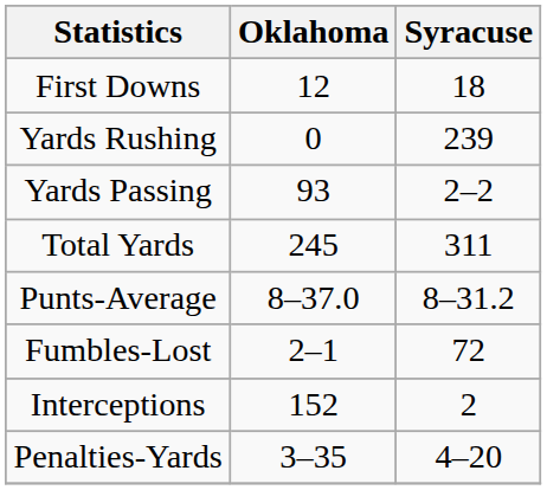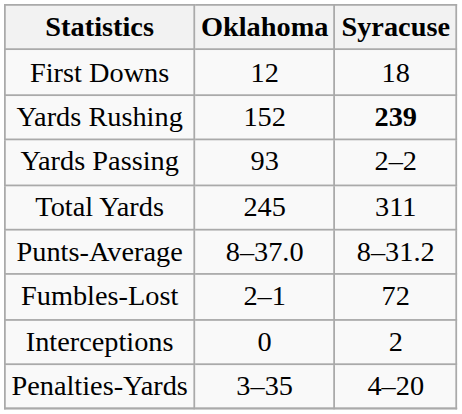 <table class=wikitable style="text-align:center">
 <tr>
 <th>Statistics</th>
 <th>Oklahoma</th>
 <th>Syracuse</th>
 </tr>
 <tr>
 <td>First Downs</td>
 <td>12</td>
 <td>18</td>
 </tr>
 <tr>
 <td>Yards Rushing</td>
-<td>0</td>
-<td>239</td>
+<td>152</td>
+<td><strong>239</strong></td>
 </tr>
 <tr>
 <td>Yards Passing</td>
 <td>93</td>
 <td>2–2</td>
 </tr>
 <tr>
 <td>Total Yards</td>
 <td>245</td>
 <td>311</td>
 </tr>
 <tr>
 <td>Punts-Average</td>
 <td>8–37.0</td>
 <td>8–31.2</td>
 </tr>
 <tr>
 <td>Fumbles-Lost</td>
 <td>2–1</td>
 <td>72</td>
 </tr>
 <tr>
 <td>Interceptions</td>
-<td>152</td>
+<td>0</td>
 <td>2</td>
 </tr>
 <tr>
 <td>Penalties-Yards</td>
 <td>3–35</td>
 <td>4–20</td>
 </tr>
 <tr>
 </tr>
 </table>
